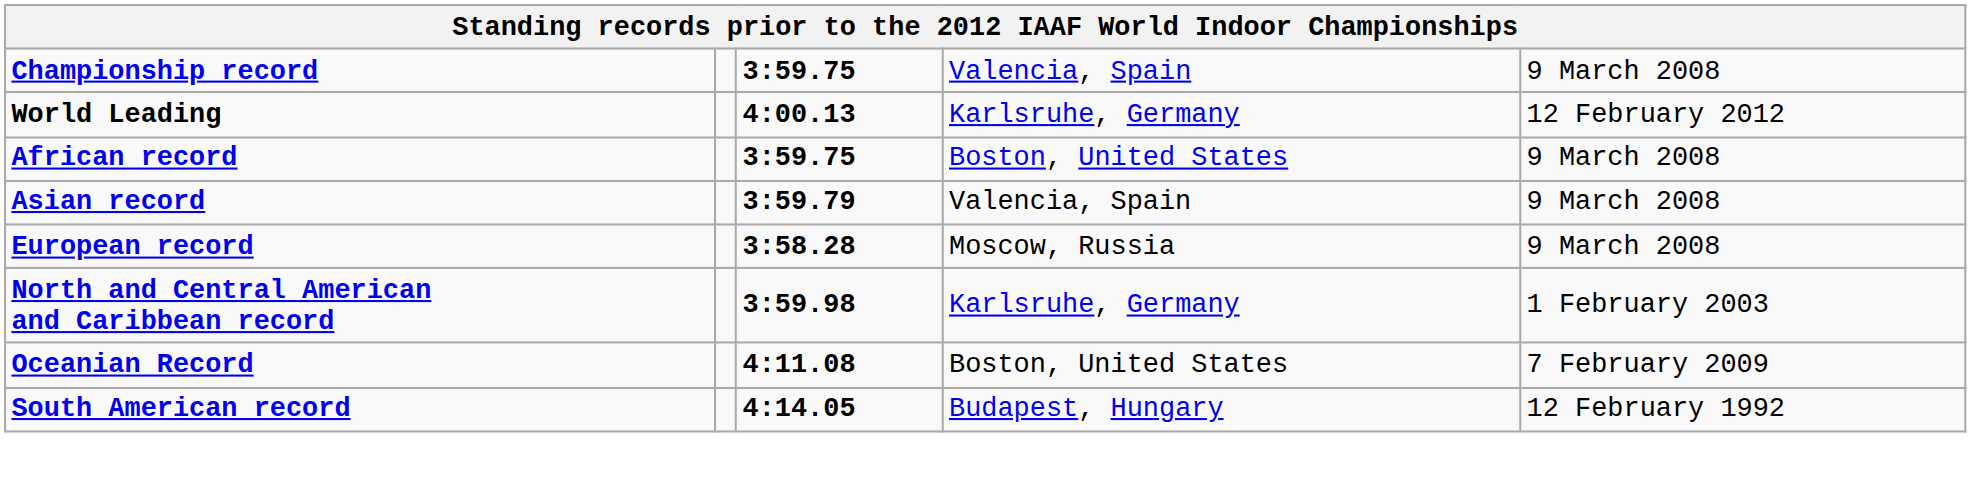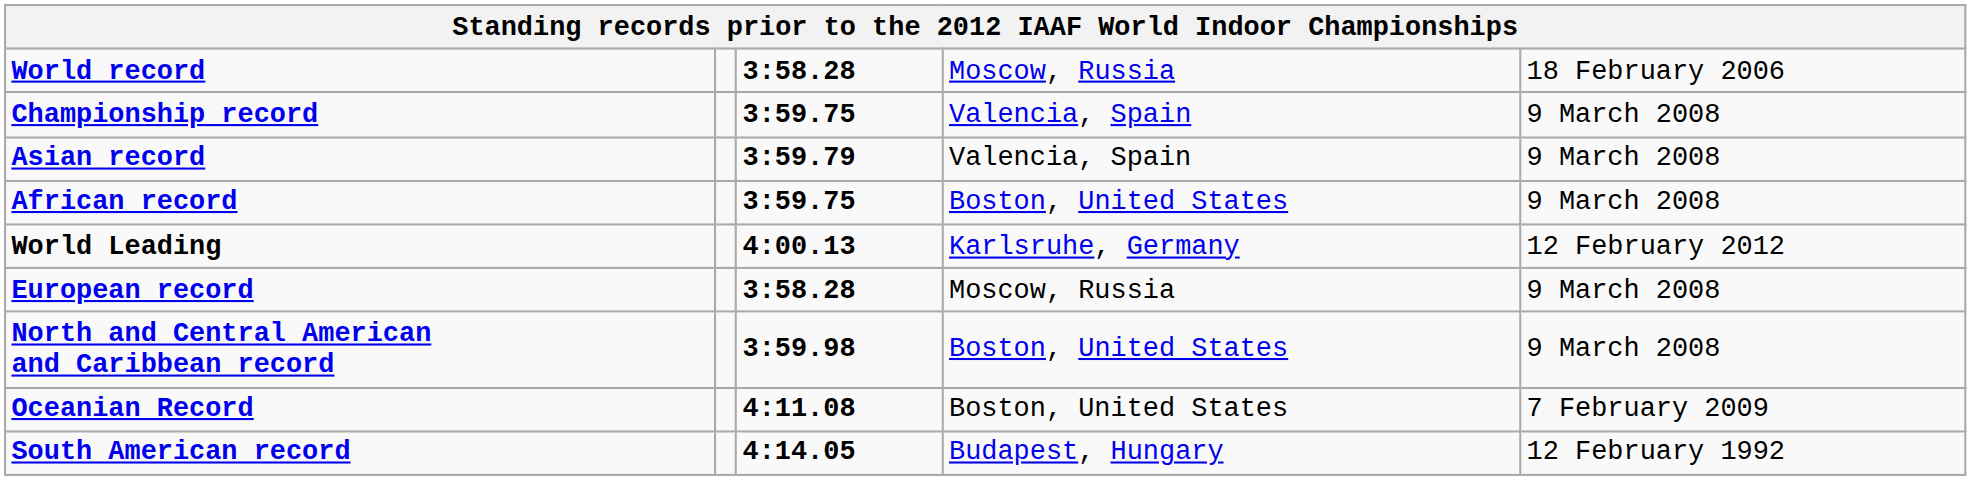 <table class="wikitable" width=75%>
 <tr>
 <th colspan="5">Standing records prior to the 2012 IAAF World Indoor Championships</th>
+</tr>
+<tr>
+<td><strong><a href='#'>World record</a></strong></td>
+<td></td>
+<td><strong>3:58.28</strong></td>
+<td><a href='#'>Moscow</a>, <a href='#'>Russia</a></td>
+<td>18 February 2006</td>
 </tr>
 <tr>
 <td><strong><a href='#'>Championship record</a></strong></td>
 <td></td>
 <td><strong>3:59.75 </strong></td>
 <td><a href='#'>Valencia</a>, <a href='#'>Spain</a></td>
 <td>9 March 2008</td>
 </tr>
 <tr>
-<td><strong>World Leading</strong></td>
+<td><strong><a href='#'>Asian record</a></strong></td>
 <td></td>
-<td><strong>4:00.13</strong></td>
-<td><a href='#'>Karlsruhe</a>, <a href='#'>Germany</a></td>
-<td>12 February 2012</td>
+<td><strong>3:59.79</strong></td>
+<td>Valencia, Spain</td>
+<td>9 March 2008</td>
 </tr>
 <tr>
 <td><strong><a href='#'>African record</a></strong></td>
 <td></td>
 <td><strong>3:59.75 </strong></td>
 <td><a href='#'>Boston</a>, <a href='#'>United States</a></td>
 <td>9 March 2008</td>
 </tr>
 <tr>
-<td><strong><a href='#'>Asian record</a></strong></td>
+<td><strong>World Leading</strong></td>
 <td></td>
-<td><strong>3:59.79</strong></td>
-<td>Valencia, Spain</td>
-<td>9 March 2008</td>
+<td><strong>4:00.13</strong></td>
+<td><a href='#'>Karlsruhe</a>, <a href='#'>Germany</a></td>
+<td>12 February 2012</td>
 </tr>
 <tr>
 <td><strong><a href='#'>European record</a></strong></td>
 <td></td>
 <td><strong>3:58.28</strong></td>
 <td>Moscow, Russia</td>
 <td>9 March 2008</td>
 </tr>
 <tr>
 <td><strong><a href='#'>North and Central American <br>and Caribbean record</a></strong></td>
 <td></td>
 <td><strong>3:59.98</strong></td>
-<td><a href='#'>Karlsruhe</a>, <a href='#'>Germany</a></td>
-<td>1 February 2003</td>
+<td><a href='#'>Boston</a>, <a href='#'>United States</a></td>
+<td>9 March 2008</td>
 </tr>
 <tr>
 <td><strong><a href='#'>Oceanian Record</a></strong></td>
 <td></td>
 <td><strong>4:11.08</strong></td>
 <td>Boston, United States</td>
 <td>7 February 2009</td>
 </tr>
 <tr>
 <td><strong><a href='#'>South American record</a></strong></td>
 <td></td>
 <td><strong>4:14.05</strong></td>
 <td><a href='#'>Budapest</a>, <a href='#'>Hungary</a></td>
 <td>12 February 1992</td>
 </tr>
 </table>
